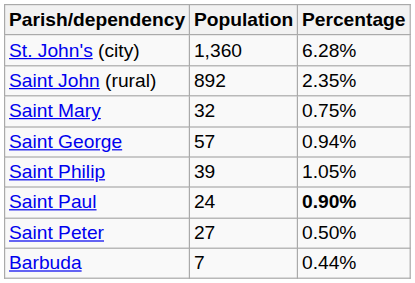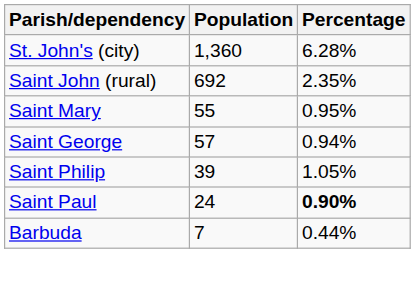 <table class="wikitable sortable">
 <tr>
 <th>Parish/dependency</th>
 <th>Population</th>
 <th>Percentage</th>
 </tr>
 <tr>
 <td><a href='#'>St. John's</a> (city)</td>
 <td>1,360</td>
 <td>6.28%</td>
 </tr>
 <tr>
 <td><a href='#'>Saint John</a> (rural)</td>
-<td>892</td>
+<td>692</td>
 <td>2.35%</td>
 </tr>
 <tr>
 <td><a href='#'>Saint Mary</a></td>
-<td>32</td>
-<td>0.75%</td>
+<td>55</td>
+<td>0.95%</td>
 </tr>
 <tr>
 <td><a href='#'>Saint George</a></td>
 <td>57</td>
 <td>0.94%</td>
 </tr>
 <tr>
 <td><a href='#'>Saint Philip</a></td>
 <td>39</td>
 <td>1.05%</td>
 </tr>
 <tr>
 <td><a href='#'>Saint Paul</a></td>
 <td>24</td>
 <td><strong>0.90%</strong></td>
 </tr>
 <tr>
-<td><a href='#'>Saint Peter</a></td>
-<td>27</td>
-<td>0.50%</td>
-</tr>
-<tr>
 <td><a href='#'>Barbuda</a></td>
 <td>7</td>
 <td>0.44%</td>
 </tr>
 </table>
